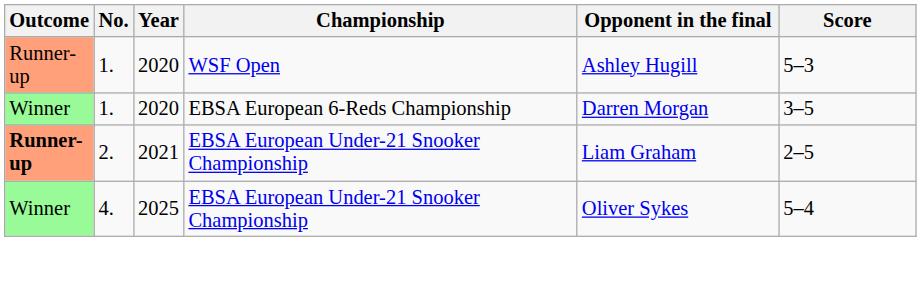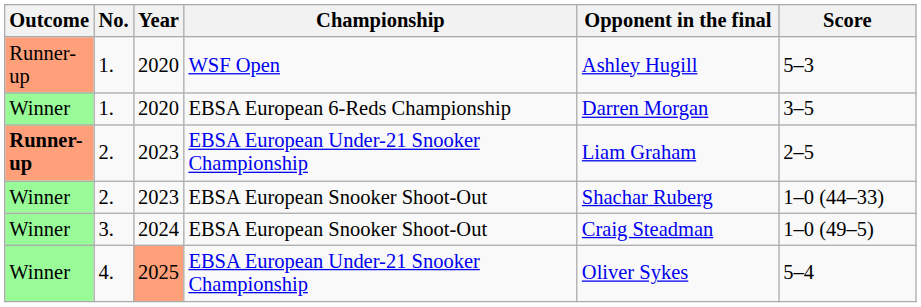 <table class="sortable wikitable">
 <tr>
 <th width="50">Outcome</th>
 <th width="20">No.</th>
 <th width="20">Year</th>
 <th width="300">Championship</th>
 <th width="150">Opponent in the final</th>
 <th width="100">Score</th>
 </tr>
 <tr>
 <td style="background:#ffa07a;">Runner-up</td>
 <td>1.</td>
 <td>2020</td>
 <td><a href='#'>WSF Open</a></td>
 <td> <a href='#'>Ashley Hugill</a></td>
 <td>5–3</td>
 </tr>
 <tr>
 <td style="background:#98fb98;">Winner</td>
 <td>1.</td>
 <td>2020</td>
 <td>EBSA European 6-Reds Championship</td>
 <td> <a href='#'>Darren Morgan</a></td>
 <td>3–5</td>
 </tr>
 <tr>
 <td style="background:#ffa07a;"><strong>Runner-up</strong></td>
 <td>2.</td>
-<td>2021</td>
+<td>2023</td>
 <td><a href='#'>EBSA European Under-21 Snooker Championship</a></td>
 <td> <a href='#'>Liam Graham</a></td>
 <td>2–5</td>
 </tr>
 <tr>
 <td style="background:#98fb98;">Winner</td>
+<td>2.</td>
+<td>2023</td>
+<td>EBSA European Snooker Shoot-Out</td>
+<td> <a href='#'>Shachar Ruberg</a></td>
+<td>1–0 (44–33)</td>
+</tr>
+<tr>
+<td style="background:#98fb98;">Winner</td>
+<td>3.</td>
+<td>2024</td>
+<td>EBSA European Snooker Shoot-Out</td>
+<td> <a href='#'>Craig Steadman</a></td>
+<td>1–0 (49–5)</td>
+</tr>
+<tr>
+<td style="background:#98fb98;">Winner</td>
 <td>4.</td>
-<td>2025</td>
+<td style="background: lightsalmon;">2025</td>
 <td><a href='#'>EBSA European Under-21 Snooker Championship</a></td>
 <td> <a href='#'>Oliver Sykes</a></td>
 <td>5–4</td>
 </tr>
 </table>
